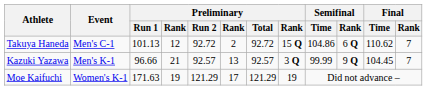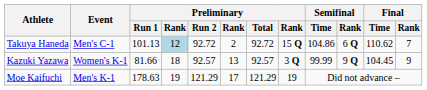 <table class="wikitable" style="font-size:90%">
 <tr>
 <th rowspan="2">Athlete</th>
 <th rowspan="2">Event</th>
 <th colspan="6">Preliminary</th>
 <th colspan="2">Semifinal</th>
 <th colspan="2">Final</th>
 </tr>
 <tr style="font-size:95%">
 <th>Run 1</th>
 <th>Rank</th>
 <th>Run 2</th>
 <th>Rank</th>
 <th>Total</th>
 <th>Rank</th>
 <th>Time</th>
 <th>Rank</th>
 <th>Time</th>
 <th>Rank</th>
 </tr>
 <tr align=center>
 <td align=left><a href='#'>Takuya Haneda</a></td>
 <td align=left><a href='#'>Men's C-1</a></td>
 <td>101.13</td>
-<td>12</td>
+<td style="background: lightblue;">12</td>
 <td>92.72</td>
 <td>2</td>
 <td>92.72</td>
 <td>15 <strong>Q</strong></td>
 <td>104.86</td>
 <td>6 <strong>Q</strong></td>
 <td>110.62</td>
 <td>7</td>
 </tr>
 <tr align=center>
 <td align=left><a href='#'>Kazuki Yazawa</a></td>
-<td align=left><a href='#'>Men's K-1</a></td>
-<td>96.66</td>
-<td>21</td>
+<td align=left><a href='#'>Women's K-1</a></td>
+<td>81.66</td>
+<td>18</td>
 <td>92.57</td>
 <td>13</td>
 <td>92.57</td>
 <td>3 <strong>Q</strong></td>
 <td>99.99</td>
 <td>9 <strong>Q</strong></td>
 <td>104.45</td>
-<td>7</td>
+<td>9</td>
 </tr>
 <tr align=center>
 <td align=left><a href='#'>Moe Kaifuchi</a></td>
-<td align=left><a href='#'>Women's K-1</a></td>
-<td>171.63</td>
+<td align=left><a href='#'>Men's K-1</a></td>
+<td>178.63</td>
 <td>19</td>
 <td>121.29</td>
 <td>17</td>
 <td>121.29</td>
 <td>19</td>
 <td colspan=4>Did not advance – </td>
 </tr>
 </table>
